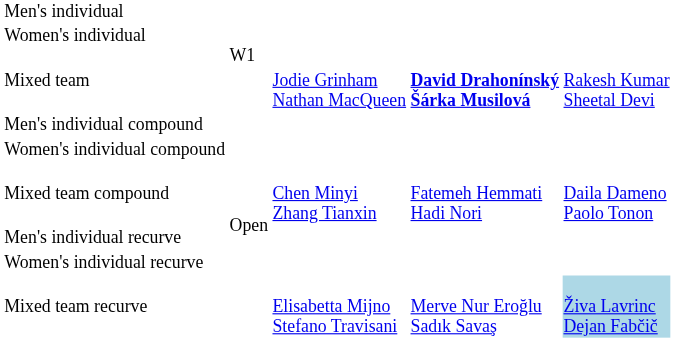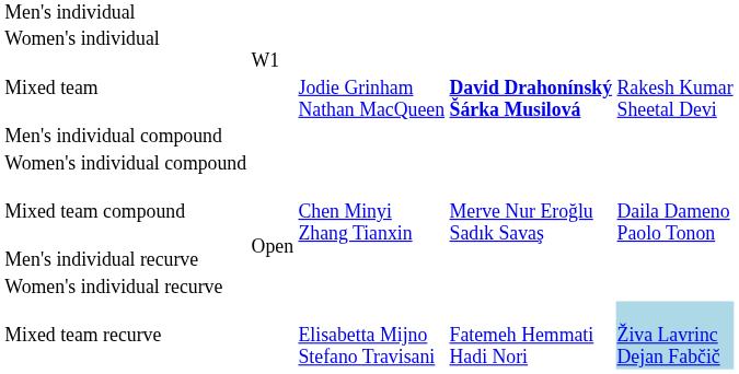 <table>
 <tr>
 <td>Men's individual<br></td>
 <td rowspan=3>W1</td>
 <td></td>
 <td></td>
 <td></td>
 </tr>
 <tr>
 <td>Women's individual<br></td>
 <td></td>
 <td></td>
 <td></td>
 </tr>
 <tr>
 <td>Mixed team<br></td>
 <td><br><a href='#'>Jodie Grinham</a><br><a href='#'>Nathan MacQueen</a></td>
 <td><strong><br><a href='#'>David Drahonínský</a><br><a href='#'>Šárka Musilová</a></strong></td>
 <td><br><a href='#'>Rakesh Kumar</a><br><a href='#'>Sheetal Devi</a></td>
 </tr>
 <tr>
 <td>Men's individual compound<br></td>
 <td rowspan=6>Open</td>
 <td></td>
 <td></td>
 <td></td>
 </tr>
 <tr>
 <td nowrap>Women's individual compound<br></td>
 <td></td>
 <td></td>
 <td></td>
 </tr>
 <tr>
 <td>Mixed team compound<br></td>
 <td><br><a href='#'>Chen Minyi</a><br><a href='#'>Zhang Tianxin</a></td>
-<td><br><a href='#'>Fatemeh Hemmati</a><br><a href='#'>Hadi Nori</a></td>
+<td><br><a href='#'>Merve Nur Eroğlu</a><br><a href='#'>Sadık Savaş</a></td>
 <td><br><a href='#'>Daila Dameno</a><br><a href='#'>Paolo Tonon</a></td>
 </tr>
 <tr>
 <td>Men's individual recurve<br></td>
 <td></td>
 <td></td>
 <td></td>
 </tr>
 <tr>
 <td>Women's individual recurve<br></td>
 <td></td>
 <td></td>
 <td></td>
 </tr>
 <tr>
 <td>Mixed team recurve<br></td>
 <td><br><a href='#'>Elisabetta Mijno</a><br><a href='#'>Stefano Travisani</a></td>
-<td><br><a href='#'>Merve Nur Eroğlu</a><br><a href='#'>Sadık Savaş</a></td>
+<td><br><a href='#'>Fatemeh Hemmati</a><br><a href='#'>Hadi Nori</a></td>
 <td style="background: lightblue;"><br><a href='#'>Živa Lavrinc</a><br><a href='#'>Dejan Fabčič</a></td>
 </tr>
 </table>
